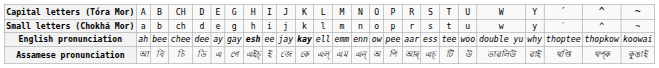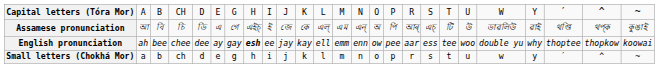 <table class= "wikitable" style ="text-align: center;">
 <tr>
 <th><strong>Capital letters (Tóra Mor)</strong></th>
 <td>A</td>
 <td>B</td>
 <td>CH</td>
 <td>D</td>
 <td>E</td>
 <td>G</td>
 <td>H</td>
 <td>I</td>
 <td>J</td>
 <td>K</td>
 <td>L</td>
 <td>M</td>
 <td>N</td>
 <td>O</td>
 <td>P</td>
 <td>R</td>
 <td>S</td>
 <td>T</td>
 <td>U</td>
 <td>W</td>
 <td>Y</td>
 <td><big>′</big></td>
 <td><big>^</big></td>
 <td><big>~</big></td>
 </tr>
 <tr>
+<th><strong>Assamese pronunciation</strong></th>
+<td><em>আ</em></td>
+<td><em>বি</em></td>
+<td><em>চি</em></td>
+<td><em>ডি</em></td>
+<td><em>এ</em></td>
+<td><em>গে</em></td>
+<td><em>এইচ্</em></td>
+<td><em>ই</em></td>
+<td><em>জে</em></td>
+<td><em>কে</em></td>
+<td><em>এল্</em></td>
+<td><em>এম</em></td>
+<td><em>এন্</em></td>
+<td><em>অ</em></td>
+<td><em>পি</em></td>
+<td><em>আৰ্</em></td>
+<td><em>এচ্</em></td>
+<td><em>টি</em></td>
+<td><em>উ</em></td>
+<td><em>ডাৱলিউ</em></td>
+<td><em>ৱাই</em></td>
+<td><em>থপ্তি</em></td>
+<td><em>থপ্ক</em></td>
+<td><em>কুঙাই</em></td>
+</tr>
+<tr>
+<th><strong>English pronunciation</strong></th>
+<td><em>ah</em></td>
+<td><em>bee</em></td>
+<td><em>chee</em></td>
+<td><em>dee</em></td>
+<td><em>ay</em></td>
+<td><em>gay</em></td>
+<td><strong><em>esh</em></strong></td>
+<td><em>ee</em></td>
+<td><em>jay</em></td>
+<td><em>kay</em></td>
+<td><em>ell</em></td>
+<td><em>emm</em></td>
+<td><em>enn</em></td>
+<td><em>ow</em></td>
+<td><em>pee</em></td>
+<td><em>aar</em></td>
+<td><em>ess</em></td>
+<td><em>tee</em></td>
+<td><em>woo</em></td>
+<td><em>double yu</em></td>
+<td><em>why</em></td>
+<td><em>thoptee</em></td>
+<td><em>thopkow</em></td>
+<td><em>koowai</em></td>
+</tr>
+<tr>
 <th><strong>Small letters (Chokhá Mor)</strong></th>
 <td>a</td>
 <td>b</td>
 <td>ch</td>
 <td>d</td>
 <td>e</td>
 <td>g</td>
 <td>h</td>
 <td>i</td>
 <td>j</td>
 <td>k</td>
 <td>l</td>
 <td>m</td>
 <td>n</td>
 <td>o</td>
 <td>p</td>
 <td>r</td>
 <td>s</td>
 <td>t</td>
 <td>u</td>
 <td>w</td>
 <td>y</td>
 <td>′</td>
 <td>^</td>
 <td>~</td>
 </tr>
-<tr>
-<th><strong>English pronunciation</strong></th>
-<td><em>ah</em></td>
-<td><em>bee</em></td>
-<td><em>chee</em></td>
-<td><em>dee</em></td>
-<td><em>ay</em></td>
-<td><em>gay</em></td>
-<td><strong><em>esh</em></strong></td>
-<td><em>ee</em></td>
-<td><em>jay</em></td>
-<td><strong><em>kay</em></strong></td>
-<td><em>ell</em></td>
-<td><em>emm</em></td>
-<td><em>enn</em></td>
-<td><em>ow</em></td>
-<td><em>pee</em></td>
-<td><em>aar</em></td>
-<td><em>ess</em></td>
-<td><em>tee</em></td>
-<td><em>woo</em></td>
-<td><em>double yu</em></td>
-<td><em>why</em></td>
-<td><em>thoptee</em></td>
-<td><em>thopkow</em></td>
-<td><em>koowai</em></td>
-</tr>
-<tr>
-<th><strong>Assamese pronunciation</strong></th>
-<td><em>আ</em></td>
-<td><em>বি</em></td>
-<td><em>চি</em></td>
-<td><em>ডি</em></td>
-<td><em>এ</em></td>
-<td><em>গে</em></td>
-<td><em>এইচ্</em></td>
-<td><em>ই</em></td>
-<td><em>জে</em></td>
-<td><em>কে</em></td>
-<td><em>এল্</em></td>
-<td><em>এম</em></td>
-<td><em>এন্</em></td>
-<td><em>অ</em></td>
-<td><em>পি</em></td>
-<td><em>আৰ্</em></td>
-<td><em>এচ্</em></td>
-<td><em>টি</em></td>
-<td><em>উ</em></td>
-<td><em>ডাৱলিউ</em></td>
-<td><em>ৱাই</em></td>
-<td><em>থপ্তি</em></td>
-<td><em>থপ্ক</em></td>
-<td><em>কুঙাই</em></td>
-</tr>
 </table>
